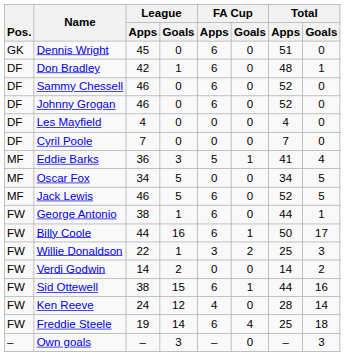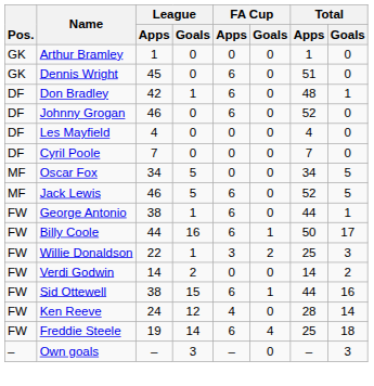 <table class="wikitable" style="text-align:center">
 <tr>
 <th rowspan="2" valign="bottom">Pos.</th>
 <th rowspan="2">Name</th>
 <th colspan="2" width="85">League</th>
 <th colspan="2" width="85">FA Cup</th>
 <th colspan="2" width="85">Total</th>
 </tr>
 <tr>
 <th>Apps</th>
 <th>Goals</th>
 <th>Apps</th>
 <th>Goals</th>
 <th>Apps</th>
 <th>Goals</th>
+</tr>
+<tr>
+<td align="left">GK</td>
+<td align="left"> <a href='#'>Arthur Bramley</a></td>
+<td>1</td>
+<td>0</td>
+<td>0</td>
+<td>0</td>
+<td>1</td>
+<td>0</td>
 </tr>
 <tr>
 <td align="left">GK</td>
 <td align="left"> <a href='#'>Dennis Wright</a></td>
 <td>45</td>
 <td>0</td>
 <td>6</td>
 <td>0</td>
 <td>51</td>
 <td>0</td>
 </tr>
 <tr>
 <td align="left">DF</td>
 <td align="left"> <a href='#'>Don Bradley</a></td>
 <td>42</td>
 <td>1</td>
 <td>6</td>
 <td>0</td>
 <td>48</td>
 <td>1</td>
-</tr>
-<tr>
-<td align="left">DF</td>
-<td align="left"> <a href='#'>Sammy Chessell</a></td>
-<td>46</td>
-<td>0</td>
-<td>6</td>
-<td>0</td>
-<td>52</td>
-<td>0</td>
 </tr>
 <tr>
 <td align="left">DF</td>
 <td align="left"> <a href='#'>Johnny Grogan</a></td>
 <td>46</td>
 <td>0</td>
 <td>6</td>
 <td>0</td>
 <td>52</td>
 <td>0</td>
 </tr>
 <tr>
 <td align="left">DF</td>
 <td align="left"> <a href='#'>Les Mayfield</a></td>
 <td>4</td>
 <td>0</td>
 <td>0</td>
 <td>0</td>
 <td>4</td>
 <td>0</td>
 </tr>
 <tr>
 <td align="left">DF</td>
 <td align="left"> <a href='#'>Cyril Poole</a></td>
 <td>7</td>
 <td>0</td>
 <td>0</td>
 <td>0</td>
 <td>7</td>
 <td>0</td>
-</tr>
-<tr>
-<td align="left">MF</td>
-<td align="left"> <a href='#'>Eddie Barks</a></td>
-<td>36</td>
-<td>3</td>
-<td>5</td>
-<td>1</td>
-<td>41</td>
-<td>4</td>
 </tr>
 <tr>
 <td align="left">MF</td>
 <td align="left"> <a href='#'>Oscar Fox</a></td>
 <td>34</td>
 <td>5</td>
 <td>0</td>
 <td>0</td>
 <td>34</td>
 <td>5</td>
 </tr>
 <tr>
 <td align="left">MF</td>
 <td align="left"> <a href='#'>Jack Lewis</a></td>
 <td>46</td>
 <td>5</td>
 <td>6</td>
 <td>0</td>
 <td>52</td>
 <td>5</td>
 </tr>
 <tr>
 <td align="left">FW</td>
 <td align="left"> <a href='#'>George Antonio</a></td>
 <td>38</td>
 <td>1</td>
 <td>6</td>
 <td>0</td>
 <td>44</td>
 <td>1</td>
 </tr>
 <tr>
 <td align="left">FW</td>
 <td align="left"> <a href='#'>Billy Coole</a></td>
 <td>44</td>
 <td>16</td>
 <td>6</td>
 <td>1</td>
 <td>50</td>
 <td>17</td>
 </tr>
 <tr>
 <td align="left">FW</td>
 <td align="left"> <a href='#'>Willie Donaldson</a></td>
 <td>22</td>
 <td>1</td>
 <td>3</td>
 <td>2</td>
 <td>25</td>
 <td>3</td>
 </tr>
 <tr>
 <td align="left">FW</td>
 <td align="left"> <a href='#'>Verdi Godwin</a></td>
 <td>14</td>
 <td>2</td>
 <td>0</td>
 <td>0</td>
 <td>14</td>
 <td>2</td>
 </tr>
 <tr>
 <td align="left">FW</td>
 <td align="left"> <a href='#'>Sid Ottewell</a></td>
 <td>38</td>
 <td>15</td>
 <td>6</td>
 <td>1</td>
 <td>44</td>
 <td>16</td>
 </tr>
 <tr>
 <td align="left">FW</td>
 <td align="left"> <a href='#'>Ken Reeve</a></td>
 <td>24</td>
 <td>12</td>
 <td>4</td>
 <td>0</td>
 <td>28</td>
 <td>14</td>
 </tr>
 <tr>
 <td align="left">FW</td>
 <td align="left"> <a href='#'>Freddie Steele</a></td>
 <td>19</td>
 <td>14</td>
 <td>6</td>
 <td>4</td>
 <td>25</td>
 <td>18</td>
 </tr>
 <tr>
 <td align="left">–</td>
 <td align="left"><a href='#'>Own goals</a></td>
 <td>–</td>
 <td>3</td>
 <td>–</td>
 <td>0</td>
 <td>–</td>
 <td>3</td>
 </tr>
 </table>
